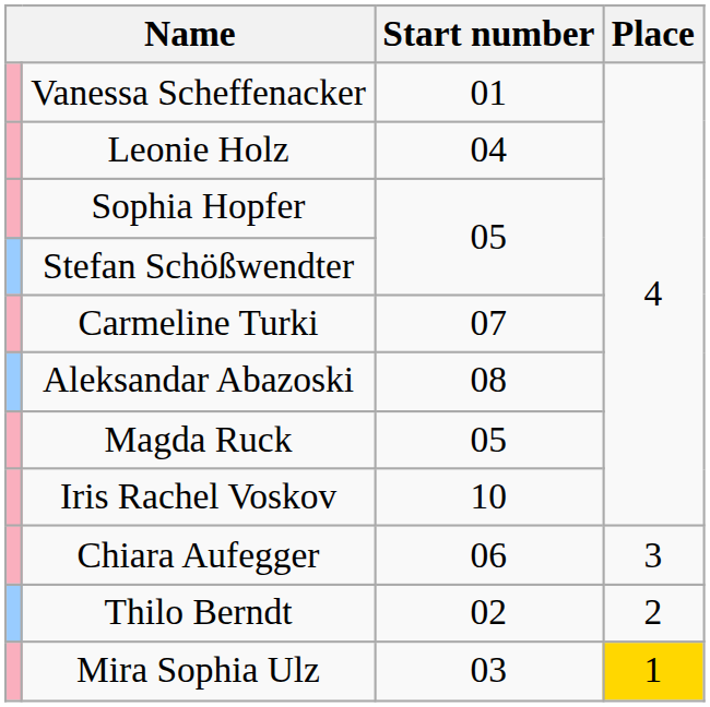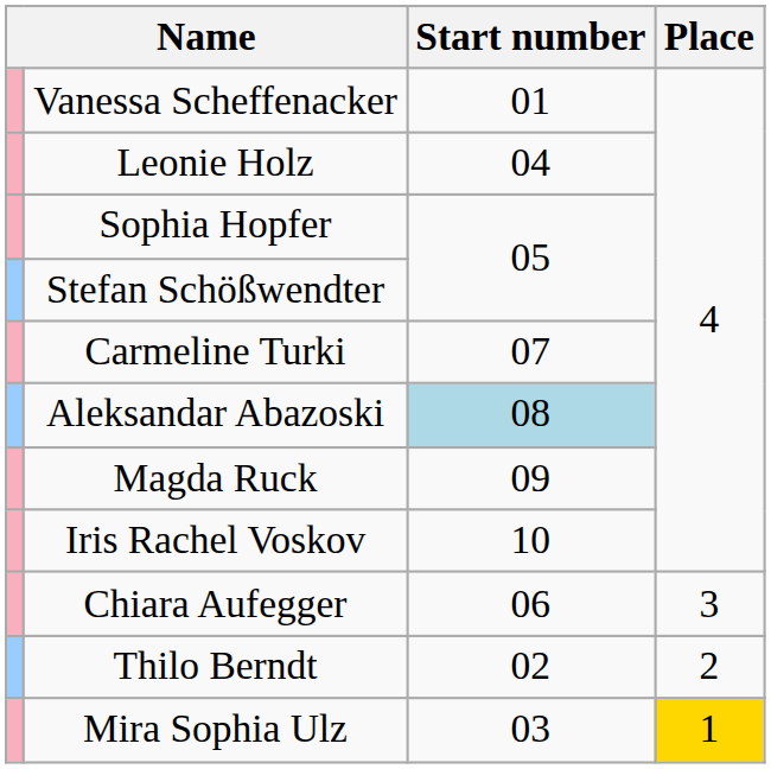 <table class="wikitable sortable" style="text-align:center">
 <tr>
 <th colspan=2>Name</th>
 <th>Start number</th>
 <th>Place</th>
 </tr>
 <tr>
 <td style="background:#faafbe"></td>
 <td>Vanessa Scheffenacker</td>
 <td>01</td>
 <td rowspan=8>4</td>
 </tr>
 <tr>
 <td style="background:#faafbe"></td>
 <td>Leonie Holz</td>
 <td>04</td>
 </tr>
 <tr>
 <td style="background:#faafbe"></td>
 <td>Sophia Hopfer</td>
 <td rowspan=2>05</td>
 </tr>
 <tr>
 <td style="background:#9cf;"></td>
 <td>Stefan Schößwendter</td>
 </tr>
 <tr>
 <td style="background:#faafbe"></td>
 <td>Carmeline Turki</td>
 <td>07</td>
 </tr>
 <tr>
 <td style="background:#9cf;"></td>
 <td>Aleksandar Abazoski</td>
-<td>08</td>
+<td style="background: lightblue;">08</td>
 </tr>
 <tr>
 <td style="background:#faafbe"></td>
 <td>Magda Ruck</td>
-<td>05</td>
+<td>09</td>
 </tr>
 <tr>
 <td style="background:#faafbe"></td>
 <td>Iris Rachel Voskov</td>
 <td>10</td>
 </tr>
 <tr>
 <td style="background:#faafbe"></td>
 <td>Chiara Aufegger</td>
 <td>06</td>
 <td>3</td>
 </tr>
 <tr>
 <td style="background:#9cf;"></td>
 <td>Thilo Berndt</td>
 <td>02</td>
 <td>2</td>
 </tr>
 <tr>
 <td style="background:#faafbe"></td>
 <td>Mira Sophia Ulz</td>
 <td>03</td>
 <td style="background: gold;">1</td>
 </tr>
 </table>
